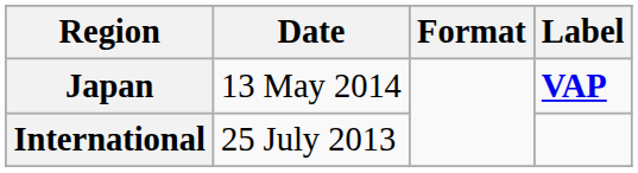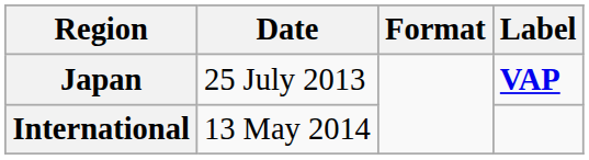 <table class="wikitable plainrowheaders">
 <tr>
 <th scope="col">Region</th>
 <th scope="col">Date</th>
 <th scope="col">Format</th>
 <th scope="col">Label</th>
 </tr>
 <tr>
 <th scope="row">Japan</th>
-<td>13 May 2014</td>
+<td>25 July 2013</td>
 <td rowspan="2"></td>
 <td><strong><a href='#'>VAP</a></strong></td>
 </tr>
 <tr>
 <th scope="row">International</th>
-<td>25 July 2013</td>
+<td>13 May 2014</td>
 <td></td>
 </tr>
 </table>
